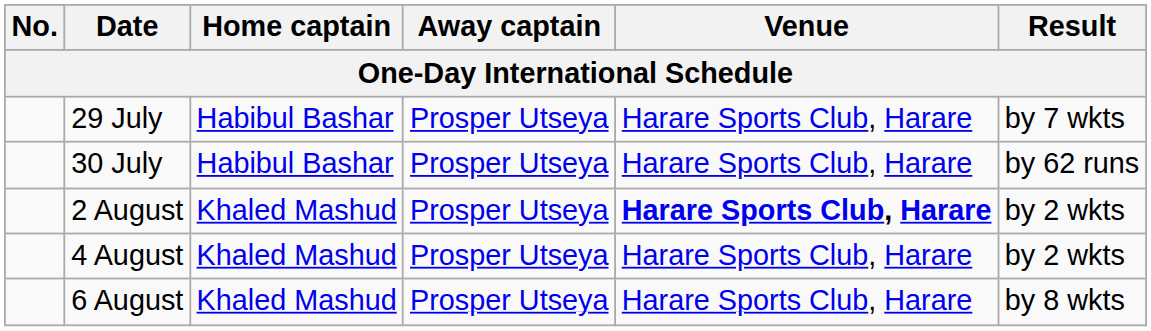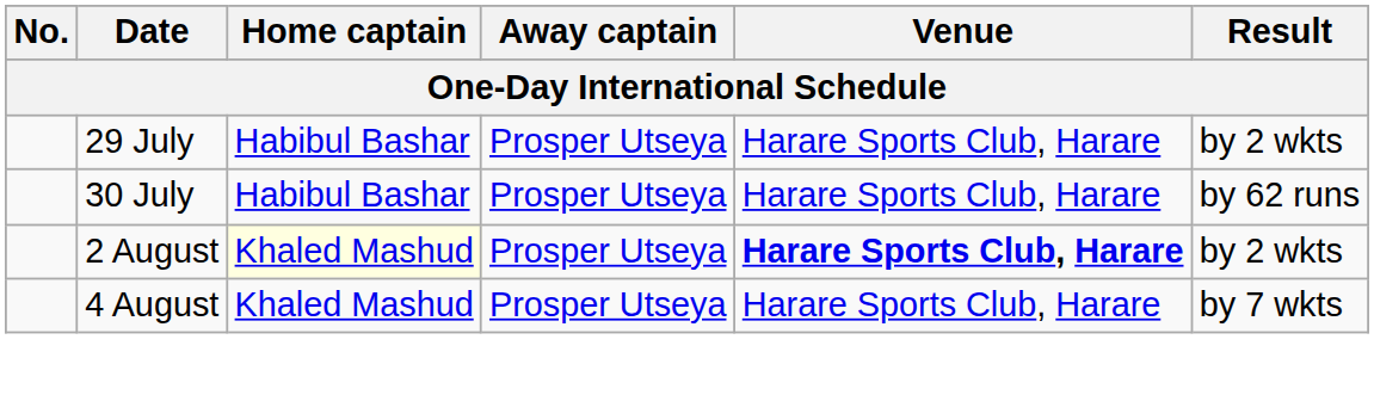 <table class="wikitable">
 <tr style="background:#efefef;">
 <th>No.</th>
 <th>Date</th>
 <th>Home captain</th>
 <th>Away captain</th>
 <th>Venue</th>
 <th>Result</th>
 </tr>
 <tr>
 <th colspan="6">One-Day International Schedule</th>
 </tr>
 <tr>
 <td></td>
 <td>29 July</td>
 <td><a href='#'>Habibul Bashar</a></td>
 <td><a href='#'>Prosper Utseya</a></td>
 <td><a href='#'>Harare Sports Club</a>, <a href='#'>Harare</a></td>
-<td> by 7 wkts</td>
+<td> by 2 wkts</td>
 </tr>
 <tr>
 <td></td>
 <td>30 July</td>
 <td><a href='#'>Habibul Bashar</a></td>
 <td><a href='#'>Prosper Utseya</a></td>
 <td><a href='#'>Harare Sports Club</a>, <a href='#'>Harare</a></td>
 <td> by 62 runs</td>
 </tr>
 <tr>
 <td></td>
 <td>2 August</td>
-<td><a href='#'>Khaled Mashud</a></td>
+<td style="background: lightyellow;"><a href='#'>Khaled Mashud</a></td>
 <td><a href='#'>Prosper Utseya</a></td>
 <td><strong><a href='#'>Harare Sports Club</a>, <a href='#'>Harare</a></strong></td>
 <td> by 2 wkts</td>
 </tr>
 <tr>
 <td></td>
 <td>4 August</td>
 <td><a href='#'>Khaled Mashud</a></td>
 <td><a href='#'>Prosper Utseya</a></td>
 <td><a href='#'>Harare Sports Club</a>, <a href='#'>Harare</a></td>
-<td> by 2 wkts</td>
-</tr>
-<tr>
-<td></td>
-<td>6 August</td>
-<td><a href='#'>Khaled Mashud</a></td>
-<td><a href='#'>Prosper Utseya</a></td>
-<td><a href='#'>Harare Sports Club</a>, <a href='#'>Harare</a></td>
-<td> by 8 wkts</td>
+<td> by 7 wkts</td>
 </tr>
 </table>
